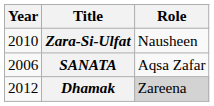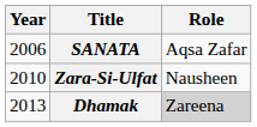 <table class="wikitable plainrowheaders">
 <tr>
 <th>Year</th>
 <th>Title</th>
 <th>Role</th>
 </tr>
 <tr>
+<td>2006</td>
+<th scope="row"><em>SANATA</em></th>
+<td>Aqsa Zafar</td>
+</tr>
+<tr>
 <td>2010</td>
 <th scope="row"><em>Zara-Si-Ulfat</em></th>
 <td>Nausheen</td>
 </tr>
 <tr>
-<td>2006</td>
-<th scope="row"><em>SANATA</em></th>
-<td>Aqsa Zafar</td>
-</tr>
-<tr>
-<td>2012</td>
+<td>2013</td>
 <th scope="row"><em>Dhamak</em></th>
 <td style="background: lightgrey;">Zareena</td>
 </tr>
 </table>
